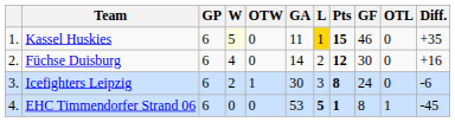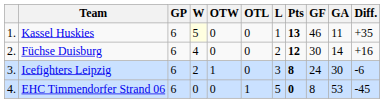 <table class="wikitable sortable">
 <tr class="hintergrundfarbe5">
 <th></th>
 <th>Team</th>
 <th>GP</th>
 <th>W</th>
 <th>OTW</th>
-<th>GA</th>
+<th>OTL</th>
 <th>L</th>
 <th>Pts</th>
 <th>GF</th>
-<th>OTL</th>
+<th>GA</th>
 <th>Diff.</th>
 </tr>
 <tr>
 <td>1.</td>
 <td style="text-align:left"><a href='#'>Kassel Huskies</a></td>
 <td>6</td>
 <td style="background: lightyellow;">5</td>
 <td>0</td>
+<td>0</td>
+<td>1</td>
+<td><strong>13</strong></td>
+<td>46</td>
 <td>11</td>
-<td style="background: gold;">1</td>
-<td><strong>15</strong></td>
-<td>46</td>
-<td>0</td>
 <td>+35</td>
 </tr>
 <tr>
 <td>2.</td>
 <td style="text-align:left"><a href='#'>Füchse Duisburg</a></td>
 <td>6</td>
 <td>4</td>
 <td>0</td>
-<td>14</td>
+<td>0</td>
 <td>2</td>
 <td><strong>12</strong></td>
 <td>30</td>
-<td>0</td>
+<td>14</td>
 <td>+16</td>
 </tr>
 <tr style="background-color:#CAE1FF">
 <td>3.</td>
 <td style="text-align:left"><a href='#'>Icefighters Leipzig</a></td>
 <td>6</td>
 <td>2</td>
 <td>1</td>
-<td>30</td>
+<td>0</td>
 <td>3</td>
 <td><strong>8</strong></td>
 <td>24</td>
-<td>0</td>
+<td>30</td>
 <td>-6</td>
 </tr>
 <tr style="background-color:#CAE1FF">
 <td>4.</td>
 <td style="text-align:left"><a href='#'>EHC Timmendorfer Strand 06</a></td>
 <td>6</td>
 <td>0</td>
 <td>0</td>
+<td>1</td>
+<td>5</td>
+<td><strong>0</strong></td>
+<td>8</td>
 <td>53</td>
-<td><strong>5</strong></td>
-<td><strong>1</strong></td>
-<td>8</td>
-<td>1</td>
 <td>-45</td>
 </tr>
 </table>
